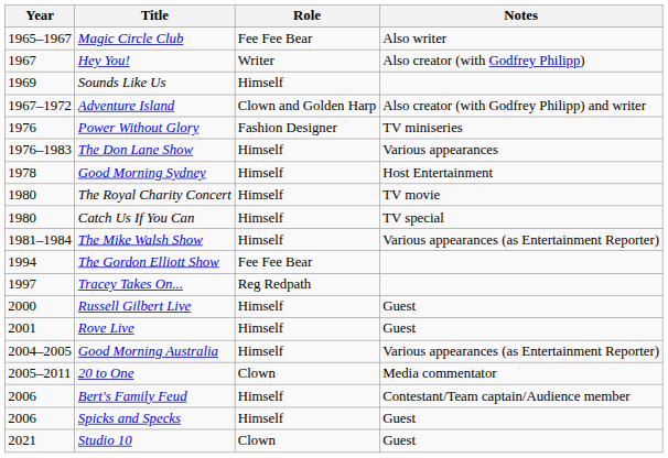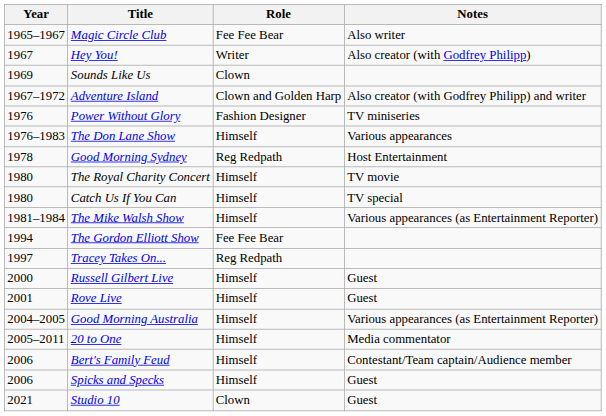 <table class="wikitable">
 <tr>
 <th>Year</th>
 <th>Title</th>
 <th>Role</th>
 <th>Notes</th>
 </tr>
 <tr>
 <td>1965–1967</td>
 <td><em><a href='#'>Magic Circle Club</a></em></td>
 <td>Fee Fee Bear</td>
 <td>Also writer</td>
 </tr>
 <tr>
 <td>1967</td>
 <td><em><a href='#'>Hey You!</a></em></td>
 <td>Writer</td>
 <td>Also creator (with <a href='#'>Godfrey Philipp</a>)</td>
 </tr>
 <tr>
 <td>1969</td>
 <td><em>Sounds Like Us</em></td>
-<td>Himself</td>
+<td>Clown</td>
 <td></td>
 </tr>
 <tr>
 <td>1967–1972</td>
 <td><em><a href='#'>Adventure Island</a></em></td>
 <td>Clown and Golden Harp</td>
 <td>Also creator (with Godfrey Philipp) and writer</td>
 </tr>
 <tr>
 <td>1976</td>
 <td><em><a href='#'>Power Without Glory</a></em></td>
 <td>Fashion Designer</td>
 <td>TV miniseries</td>
 </tr>
 <tr>
 <td>1976–1983</td>
 <td><em><a href='#'>The Don Lane Show</a></em></td>
 <td>Himself</td>
 <td>Various appearances</td>
 </tr>
 <tr>
 <td>1978</td>
 <td><em><a href='#'>Good Morning Sydney</a></em></td>
-<td>Himself</td>
+<td>Reg Redpath</td>
 <td>Host Entertainment</td>
 </tr>
 <tr>
 <td>1980</td>
 <td><em>The Royal Charity Concert</em></td>
 <td>Himself</td>
 <td>TV movie</td>
 </tr>
 <tr>
 <td>1980</td>
 <td><em>Catch Us If You Can</em></td>
 <td>Himself</td>
 <td>TV special</td>
 </tr>
 <tr>
 <td>1981–1984</td>
 <td><em><a href='#'>The Mike Walsh Show</a></em></td>
 <td>Himself</td>
 <td>Various appearances (as Entertainment Reporter)</td>
 </tr>
 <tr>
 <td>1994</td>
 <td><em><a href='#'>The Gordon Elliott Show</a></em></td>
 <td>Fee Fee Bear</td>
 <td></td>
 </tr>
 <tr>
 <td>1997</td>
 <td><em><a href='#'>Tracey Takes On...</a></em></td>
 <td>Reg Redpath</td>
 <td></td>
 </tr>
 <tr>
 <td>2000</td>
 <td><em><a href='#'>Russell Gilbert Live</a></em></td>
 <td>Himself</td>
 <td>Guest</td>
 </tr>
 <tr>
 <td>2001</td>
 <td><em><a href='#'>Rove Live</a></em></td>
 <td>Himself</td>
 <td>Guest</td>
 </tr>
 <tr>
 <td>2004–2005</td>
 <td><em><a href='#'>Good Morning Australia</a></em></td>
 <td>Himself</td>
 <td>Various appearances (as Entertainment Reporter)</td>
 </tr>
 <tr>
 <td>2005–2011</td>
 <td><em><a href='#'>20 to One</a></em></td>
-<td>Clown</td>
+<td>Himself</td>
 <td>Media commentator</td>
 </tr>
 <tr>
 <td>2006</td>
 <td><em><a href='#'>Bert's Family Feud</a></em></td>
 <td>Himself</td>
 <td>Contestant/Team captain/Audience member</td>
 </tr>
 <tr>
 <td>2006</td>
 <td><em><a href='#'>Spicks and Specks</a></em></td>
 <td>Himself</td>
 <td>Guest</td>
 </tr>
 <tr>
 <td>2021</td>
 <td><em><a href='#'>Studio 10</a></em></td>
 <td>Clown</td>
 <td>Guest</td>
 </tr>
 </table>
